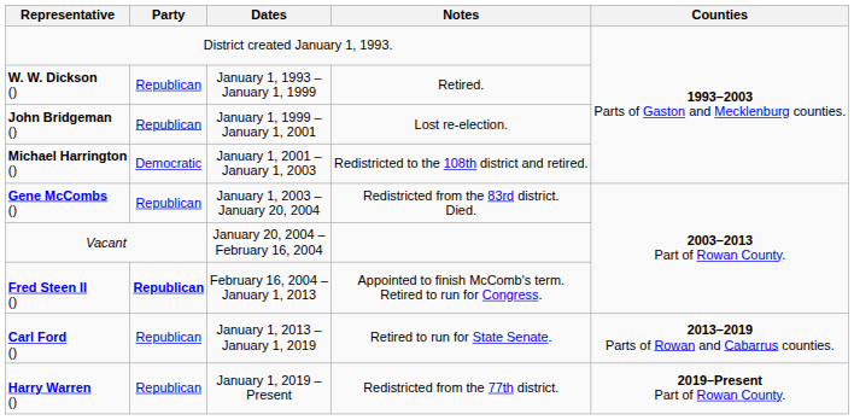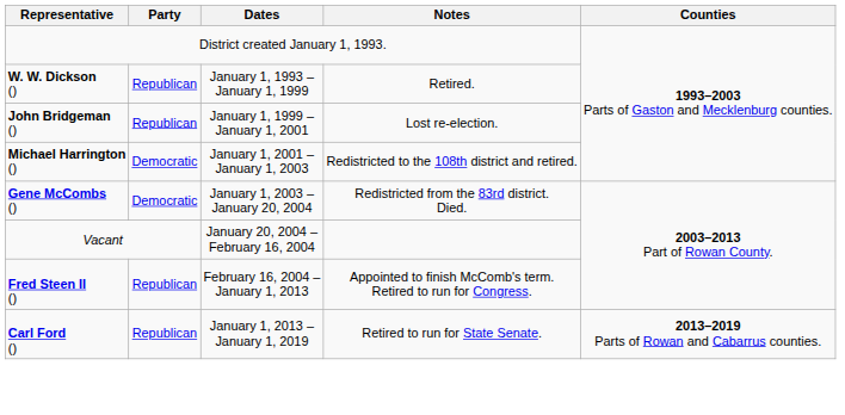 <table class=wikitable style="text-align:center">
 <tr>
 <th>Representative</th>
 <th>Party</th>
 <th>Dates</th>
 <th>Notes</th>
 <th>Counties</th>
 </tr>
 <tr style="height:3em">
 <td colspan=4>District created January 1, 1993.</td>
 <td rowspan=4><strong>1993–2003</strong> <br> Parts of <a href='#'>Gaston</a> and <a href='#'>Mecklenburg</a> counties.</td>
 </tr>
 <tr style="height:3em">
 <td align=left><strong>W. W. Dickson</strong><br>()</td>
 <td><a href='#'>Republican</a></td>
 <td nowrap>January 1, 1993 – <br> January 1, 1999</td>
 <td>Retired.</td>
 </tr>
 <tr style="height:3em">
 <td align=left><strong>John Bridgeman </strong><br>()</td>
 <td><a href='#'>Republican</a></td>
 <td nowrap>January 1, 1999 – <br> January 1, 2001</td>
 <td>Lost re-election.</td>
 </tr>
 <tr style="height:3em">
 <td align=left><strong>Michael Harrington</strong><br>()</td>
 <td><a href='#'>Democratic</a></td>
 <td nowrap>January 1, 2001 – <br> January 1, 2003</td>
 <td>Redistricted to the <a href='#'>108th</a> district and retired.</td>
 </tr>
 <tr style="height:3em">
 <td align=left><strong><a href='#'>Gene McCombs</a></strong><br>()</td>
-<td><a href='#'>Republican</a></td>
+<td><a href='#'>Democratic</a></td>
 <td nowrap>January 1, 2003 – <br> January 20, 2004</td>
 <td>Redistricted from the <a href='#'>83rd</a> district. <br> Died.</td>
 <td rowspan=3><strong>2003–2013</strong> <br> Part of <a href='#'>Rowan County</a>.</td>
 </tr>
 <tr style="height:3em">
 <td colspan=2><em>Vacant</em></td>
 <td nowrap>January 20, 2004 – <br> February 16, 2004</td>
 <td></td>
 </tr>
 <tr style="height:3em">
 <td align=left><br><strong><a href='#'>Fred Steen II</a></strong><br>()</td>
-<td><strong><a href='#'>Republican</a></strong></td>
+<td><a href='#'>Republican</a></td>
 <td nowrap>February 16, 2004 – <br> January 1, 2013</td>
 <td>Appointed to finish McComb's term. <br> Retired to run for <a href='#'>Congress</a>.</td>
 </tr>
 <tr style="height:3em">
 <td align=left><br><strong><a href='#'>Carl Ford</a></strong><br>()</td>
 <td><a href='#'>Republican</a></td>
 <td nowrap>January 1, 2013 – <br> January 1, 2019</td>
 <td>Retired to run for <a href='#'>State Senate</a>.</td>
 <td><strong>2013–2019</strong> <br> Parts of <a href='#'>Rowan</a> and <a href='#'>Cabarrus</a> counties.</td>
 </tr>
-<tr style="height:3em">
-<td align=left><br><strong><a href='#'>Harry Warren</a></strong><br>()</td>
-<td><a href='#'>Republican</a></td>
-<td nowrap>January 1, 2019 – <br> Present</td>
-<td>Redistricted from the <a href='#'>77th</a> district.</td>
-<td><strong>2019–Present</strong> <br> Part of <a href='#'>Rowan County</a>.</td>
-</tr>
 </table>
